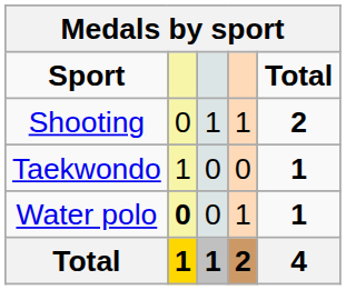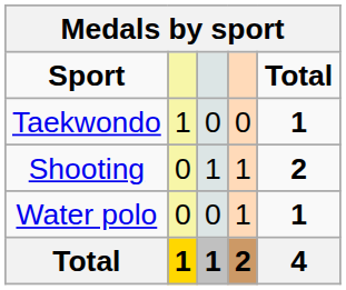 <table class="wikitable" style="font-size:95%">
 <tr style="background:#efefef;">
 <th colspan=5>Medals by sport</th>
 </tr>
 <tr align=center>
 <td><strong>Sport</strong></td>
 <td bgcolor=#f7f6a8></td>
 <td bgcolor=#dce5e5></td>
 <td bgcolor=#ffdab9></td>
 <td><strong>Total</strong></td>
 </tr>
 <tr align=center>
+<td><a href='#'>Taekwondo</a></td>
+<td style="background:#F7F6A8;">1</td>
+<td style="background:#DCE5E5;">0</td>
+<td style="background:#FFDAB9;">0</td>
+<td><strong>1</strong></td>
+</tr>
+<tr align=center>
 <td><a href='#'>Shooting</a></td>
 <td style="background:#F7F6A8;">0</td>
 <td style="background:#DCE5E5;">1</td>
 <td style="background:#FFDAB9;">1</td>
 <td><strong>2</strong></td>
 </tr>
 <tr align=center>
-<td><a href='#'>Taekwondo</a></td>
-<td style="background:#F7F6A8;">1</td>
-<td style="background:#DCE5E5;">0</td>
-<td style="background:#FFDAB9;">0</td>
-<td><strong>1</strong></td>
-</tr>
-<tr align=center>
 <td><a href='#'>Water polo</a></td>
-<td style="background:#F7F6A8;"><strong>0</strong></td>
+<td style="background:#F7F6A8;">0</td>
 <td style="background:#DCE5E5;">0</td>
 <td style="background:#FFDAB9;">1</td>
 <td><strong>1</strong></td>
 </tr>
 <tr align=center>
 <th>Total</th>
 <th style="background:gold;">1</th>
 <th style="background:silver;">1</th>
 <th style="background:#c96;">2</th>
 <th>4</th>
 </tr>
 </table>
